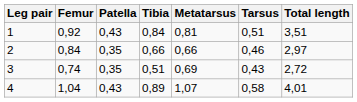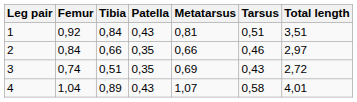 <table class="wikitable">
 <tr>
 <th>Leg pair</th>
 <th>Femur</th>
+<th>Tibia</th>
 <th>Patella</th>
-<th>Tibia</th>
 <th>Metatarsus</th>
 <th>Tarsus</th>
 <th>Total length</th>
 </tr>
 <tr>
 <td>1</td>
 <td>0,92</td>
+<td>0,84</td>
 <td>0,43</td>
-<td>0,84</td>
 <td>0,81</td>
 <td>0,51</td>
 <td>3,51</td>
 </tr>
 <tr>
 <td>2</td>
 <td>0,84</td>
+<td>0,66</td>
 <td>0,35</td>
-<td>0,66</td>
 <td>0,66</td>
 <td>0,46</td>
 <td>2,97</td>
 </tr>
 <tr>
 <td>3</td>
 <td>0,74</td>
+<td>0,51</td>
 <td>0,35</td>
-<td>0,51</td>
 <td>0,69</td>
 <td>0,43</td>
 <td>2,72</td>
 </tr>
 <tr>
 <td>4</td>
 <td>1,04</td>
+<td>0,89</td>
 <td>0,43</td>
-<td>0,89</td>
 <td>1,07</td>
 <td>0,58</td>
 <td>4,01</td>
 </tr>
 </table>
